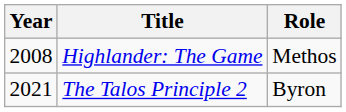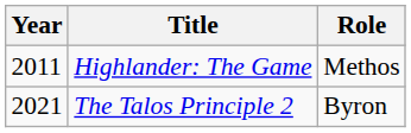 <table class="wikitable sortable">
 <tr>
 <th>Year</th>
 <th>Title</th>
 <th>Role</th>
 </tr>
 <tr>
-<td>2008</td>
+<td>2011</td>
 <td><em><a href='#'>Highlander: The Game</a></em></td>
 <td>Methos</td>
 </tr>
 <tr>
 <td>2021</td>
 <td><em><a href='#'>The Talos Principle 2</a></em></td>
 <td>Byron</td>
 </tr>
 </table>
